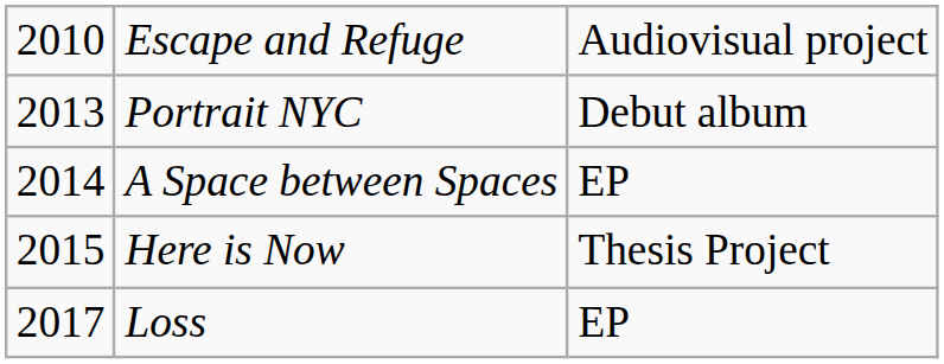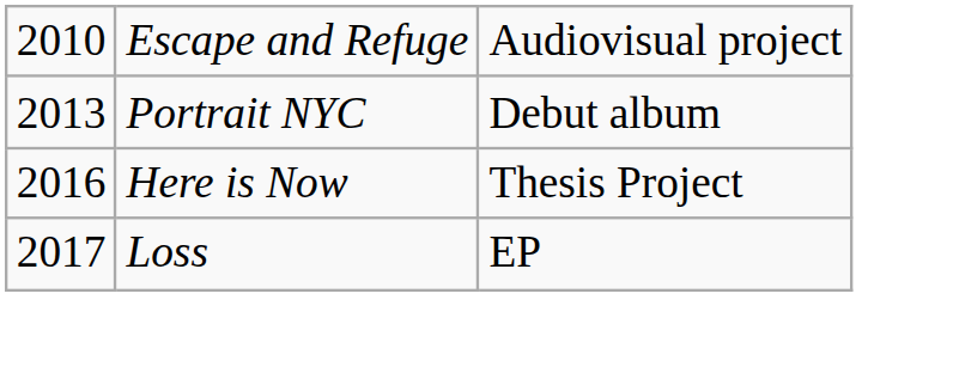 <table class="wikitable">
 <tr ! Year !! Name !! About |->
 <td>2010</td>
 <td><em>Escape and Refuge</em></td>
 <td>Audiovisual project</td>
 </tr>
 <tr>
 <td>2013</td>
 <td><em>Portrait NYC</em></td>
 <td>Debut album </td>
 </tr>
 <tr>
-<td>2014</td>
-<td><em>A Space between Spaces</em></td>
-<td>EP</td>
-</tr>
-<tr>
-<td>2015</td>
+<td>2016</td>
 <td><em>Here is Now</em></td>
 <td>Thesis Project</td>
 </tr>
 <tr>
 <td>2017</td>
 <td><em>Loss</em></td>
 <td>EP</td>
 </tr>
 </table>
